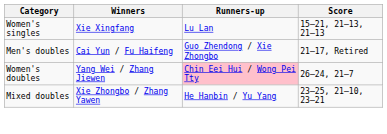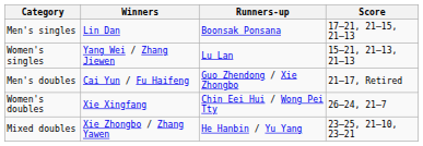 <table class=wikitable>
 <tr>
 <th>Category</th>
 <th>Winners</th>
 <th>Runners-up</th>
 <th>Score</th>
 </tr>
 <tr>
+<td>Men's singles</td>
+<td> <a href='#'>Lin Dan</a></td>
+<td> <a href='#'>Boonsak Ponsana</a></td>
+<td>17–21, 21–15, 21–13</td>
+</tr>
+<tr>
 <td>Women's singles</td>
-<td> <a href='#'>Xie Xingfang</a></td>
+<td> <a href='#'>Yang Wei</a> / <a href='#'>Zhang Jiewen</a></td>
 <td> <a href='#'>Lu Lan</a></td>
 <td>15–21, 21–13, 21–13</td>
 </tr>
 <tr>
 <td>Men's doubles</td>
 <td> <a href='#'>Cai Yun</a> / <a href='#'>Fu Haifeng</a></td>
 <td> <a href='#'>Guo Zhendong</a> / <a href='#'>Xie Zhongbo</a></td>
 <td>21–17, Retired</td>
 </tr>
 <tr>
 <td>Women's doubles</td>
-<td> <a href='#'>Yang Wei</a> / <a href='#'>Zhang Jiewen</a></td>
-<td style="background: pink;"> <a href='#'>Chin Eei Hui</a> / <a href='#'>Wong Pei Tty</a></td>
+<td> <a href='#'>Xie Xingfang</a></td>
+<td> <a href='#'>Chin Eei Hui</a> / <a href='#'>Wong Pei Tty</a></td>
 <td>26–24, 21–7</td>
 </tr>
 <tr>
 <td>Mixed doubles</td>
 <td> <a href='#'>Xie Zhongbo</a> / <a href='#'>Zhang Yawen</a></td>
 <td> <a href='#'>He Hanbin</a> / <a href='#'>Yu Yang</a></td>
 <td>23–25, 21–10, 23–21</td>
 </tr>
 </table>
